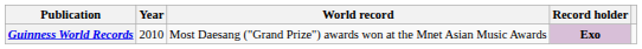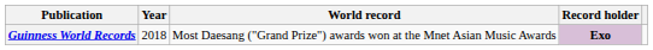 <table class="wikitable plainrowheaders" style="text-align:center">
 <tr style="background:#ccc; text-align:center">
 <th scope="col">Publication</th>
 <th scope="col">Year</th>
 <th scope="col">World record</th>
 <th scope="col">Record holder</th>
 <th scope="col" class="unsortable"></th>
 </tr>
 <tr>
 <th scope="row"><em><a href='#'>Guinness World Records</a></em></th>
-<td>2010</td>
+<td>2018</td>
 <td>Most Daesang ("Grand Prize") awards won at the Mnet Asian Music Awards</td>
 <td style="background-color:#D8BFD8"><strong> Exo</strong></td>
 <td style="text-align:center"></td>
 </tr>
 </table>
